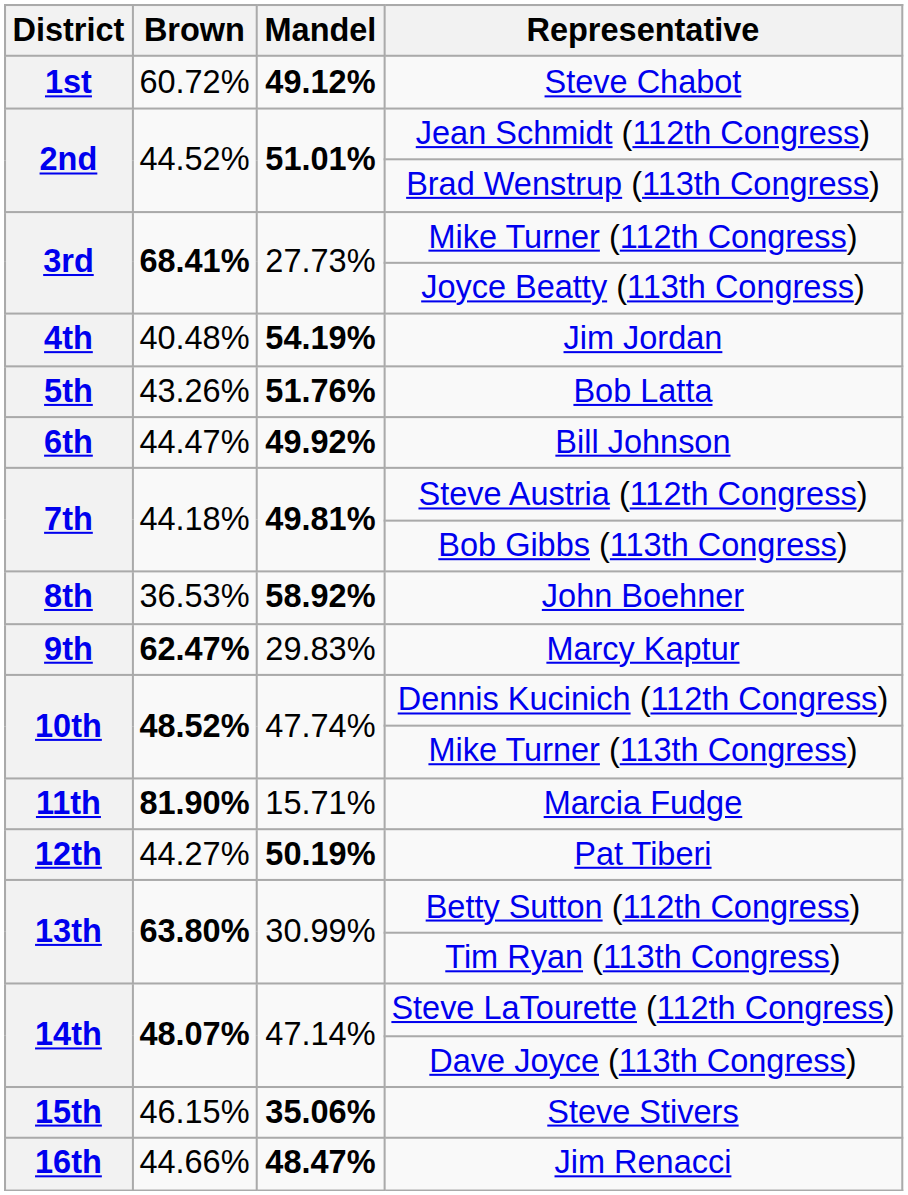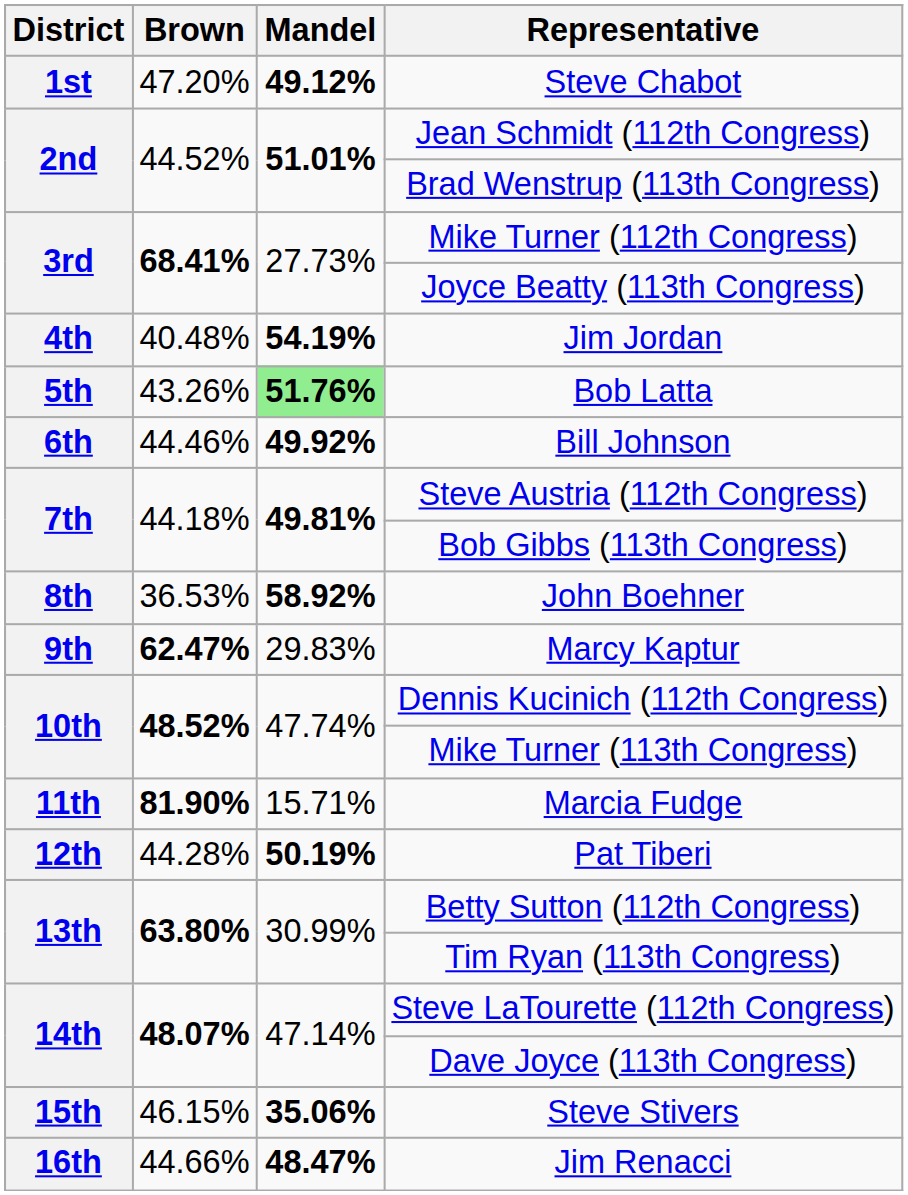 <table class=wikitable>
 <tr>
 <th>District</th>
 <th>Brown</th>
 <th>Mandel</th>
 <th>Representative</th>
 </tr>
 <tr align=center>
 <th><a href='#'>1st</a></th>
-<td>60.72%</td>
+<td>47.20%</td>
 <td><strong>49.12%</strong></td>
 <td><a href='#'>Steve Chabot</a></td>
 </tr>
 <tr align=center>
 <th rowspan=2 ><a href='#'>2nd</a></th>
 <td rowspan=2>44.52%</td>
 <td rowspan=2><strong>51.01%</strong></td>
 <td><a href='#'>Jean Schmidt</a> (<a href='#'>112th Congress</a>)</td>
 </tr>
 <tr align=center>
 <td><a href='#'>Brad Wenstrup</a> (<a href='#'>113th Congress</a>)</td>
 </tr>
 <tr align=center>
 <th rowspan=2 ><a href='#'>3rd</a></th>
 <td rowspan=2><strong>68.41%</strong></td>
 <td rowspan=2>27.73%</td>
 <td><a href='#'>Mike Turner</a> (<a href='#'>112th Congress</a>)</td>
 </tr>
 <tr align=center>
 <td><a href='#'>Joyce Beatty</a> (<a href='#'>113th Congress</a>)</td>
 </tr>
 <tr align=center>
 <th rowspan=1 ><a href='#'>4th</a></th>
 <td rowspan=1>40.48%</td>
 <td rowspan=1><strong>54.19%</strong></td>
 <td><a href='#'>Jim Jordan</a></td>
 </tr>
 <tr align=center>
 <th rowspan=1 ><a href='#'>5th</a></th>
 <td rowspan=1>43.26%</td>
-<td rowspan=1><strong>51.76%</strong></td>
+<td rowspan=1 style="background: lightgreen;"><strong>51.76%</strong></td>
 <td><a href='#'>Bob Latta</a></td>
 </tr>
 <tr align=center>
 <th><a href='#'>6th</a></th>
-<td>44.47%</td>
+<td>44.46%</td>
 <td><strong>49.92%</strong></td>
 <td><a href='#'>Bill Johnson</a></td>
 </tr>
 <tr align=center>
 <th rowspan=2 ><a href='#'>7th</a></th>
 <td rowspan=2>44.18%</td>
 <td rowspan=2><strong>49.81%</strong></td>
 <td><a href='#'>Steve Austria</a> (<a href='#'>112th Congress</a>)</td>
 </tr>
 <tr align=center>
 <td><a href='#'>Bob Gibbs</a> (<a href='#'>113th Congress</a>)</td>
 </tr>
 <tr align=center>
 <th rowspan=1 ><a href='#'>8th</a></th>
 <td rowspan=1>36.53%</td>
 <td rowspan=1><strong>58.92%</strong></td>
 <td><a href='#'>John Boehner</a></td>
 </tr>
 <tr align=center>
 <th><a href='#'>9th</a></th>
 <td><strong>62.47%</strong></td>
 <td>29.83%</td>
 <td><a href='#'>Marcy Kaptur</a></td>
 </tr>
 <tr align=center>
 <th rowspan=2 ><a href='#'>10th</a></th>
 <td rowspan=2><strong>48.52%</strong></td>
 <td rowspan=2>47.74%</td>
 <td><a href='#'>Dennis Kucinich</a> (<a href='#'>112th Congress</a>)</td>
 </tr>
 <tr align=center>
 <td><a href='#'>Mike Turner</a> (<a href='#'>113th Congress</a>)</td>
 </tr>
 <tr align=center>
 <th><a href='#'>11th</a></th>
 <td><strong>81.90%</strong></td>
 <td>15.71%</td>
 <td><a href='#'>Marcia Fudge</a></td>
 </tr>
 <tr align=center>
 <th><a href='#'>12th</a></th>
-<td>44.27%</td>
+<td>44.28%</td>
 <td><strong>50.19%</strong></td>
 <td><a href='#'>Pat Tiberi</a></td>
 </tr>
 <tr align=center>
 <th rowspan=2 ><a href='#'>13th</a></th>
 <td rowspan=2><strong>63.80%</strong></td>
 <td rowspan=2>30.99%</td>
 <td><a href='#'>Betty Sutton</a> (<a href='#'>112th Congress</a>)</td>
 </tr>
 <tr align=center>
 <td><a href='#'>Tim Ryan</a> (<a href='#'>113th Congress</a>)</td>
 </tr>
 <tr align=center>
 <th rowspan=2 ><a href='#'>14th</a></th>
 <td rowspan=2><strong>48.07%</strong></td>
 <td rowspan=2>47.14%</td>
 <td><a href='#'>Steve LaTourette</a> (<a href='#'>112th Congress</a>)</td>
 </tr>
 <tr align=center>
 <td><a href='#'>Dave Joyce</a> (<a href='#'>113th Congress</a>)</td>
 </tr>
 <tr align=center>
 <th><a href='#'>15th</a></th>
 <td>46.15%</td>
 <td><strong>35.06%</strong></td>
 <td><a href='#'>Steve Stivers</a></td>
 </tr>
 <tr align=center>
 <th><a href='#'>16th</a></th>
 <td>44.66%</td>
 <td><strong>48.47%</strong></td>
 <td><a href='#'>Jim Renacci</a></td>
 </tr>
 </table>
